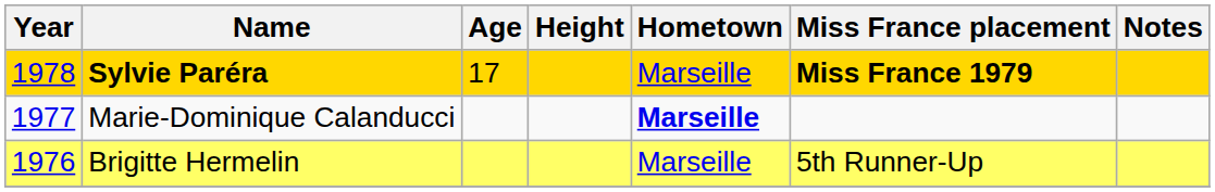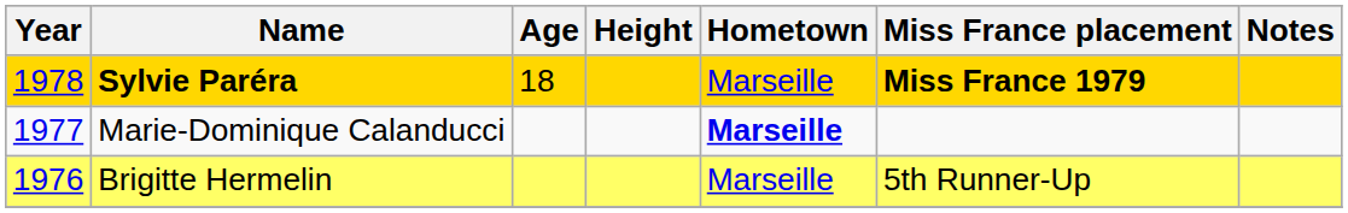 <table class="wikitable sortable">
 <tr>
 <th>Year</th>
 <th>Name</th>
 <th>Age</th>
 <th>Height</th>
 <th>Hometown</th>
 <th>Miss France placement</th>
 <th>Notes</th>
 </tr>
 <tr bgcolor=gold>
 <td><a href='#'>1978</a></td>
 <td><strong>Sylvie Paréra</strong></td>
-<td>17</td>
+<td>18</td>
 <td></td>
 <td><a href='#'>Marseille</a></td>
 <td><strong>Miss France 1979</strong></td>
 <td></td>
 </tr>
 <tr>
 <td><a href='#'>1977</a></td>
 <td>Marie-Dominique Calanducci</td>
 <td></td>
 <td></td>
 <td><strong><a href='#'>Marseille</a></strong></td>
 <td></td>
 <td></td>
 </tr>
 <tr bgcolor=#FFFF66>
 <td><a href='#'>1976</a></td>
 <td>Brigitte Hermelin</td>
 <td></td>
 <td></td>
 <td><a href='#'>Marseille</a></td>
 <td>5th Runner-Up</td>
 <td></td>
 </tr>
 <tr>
 </tr>
 </table>
